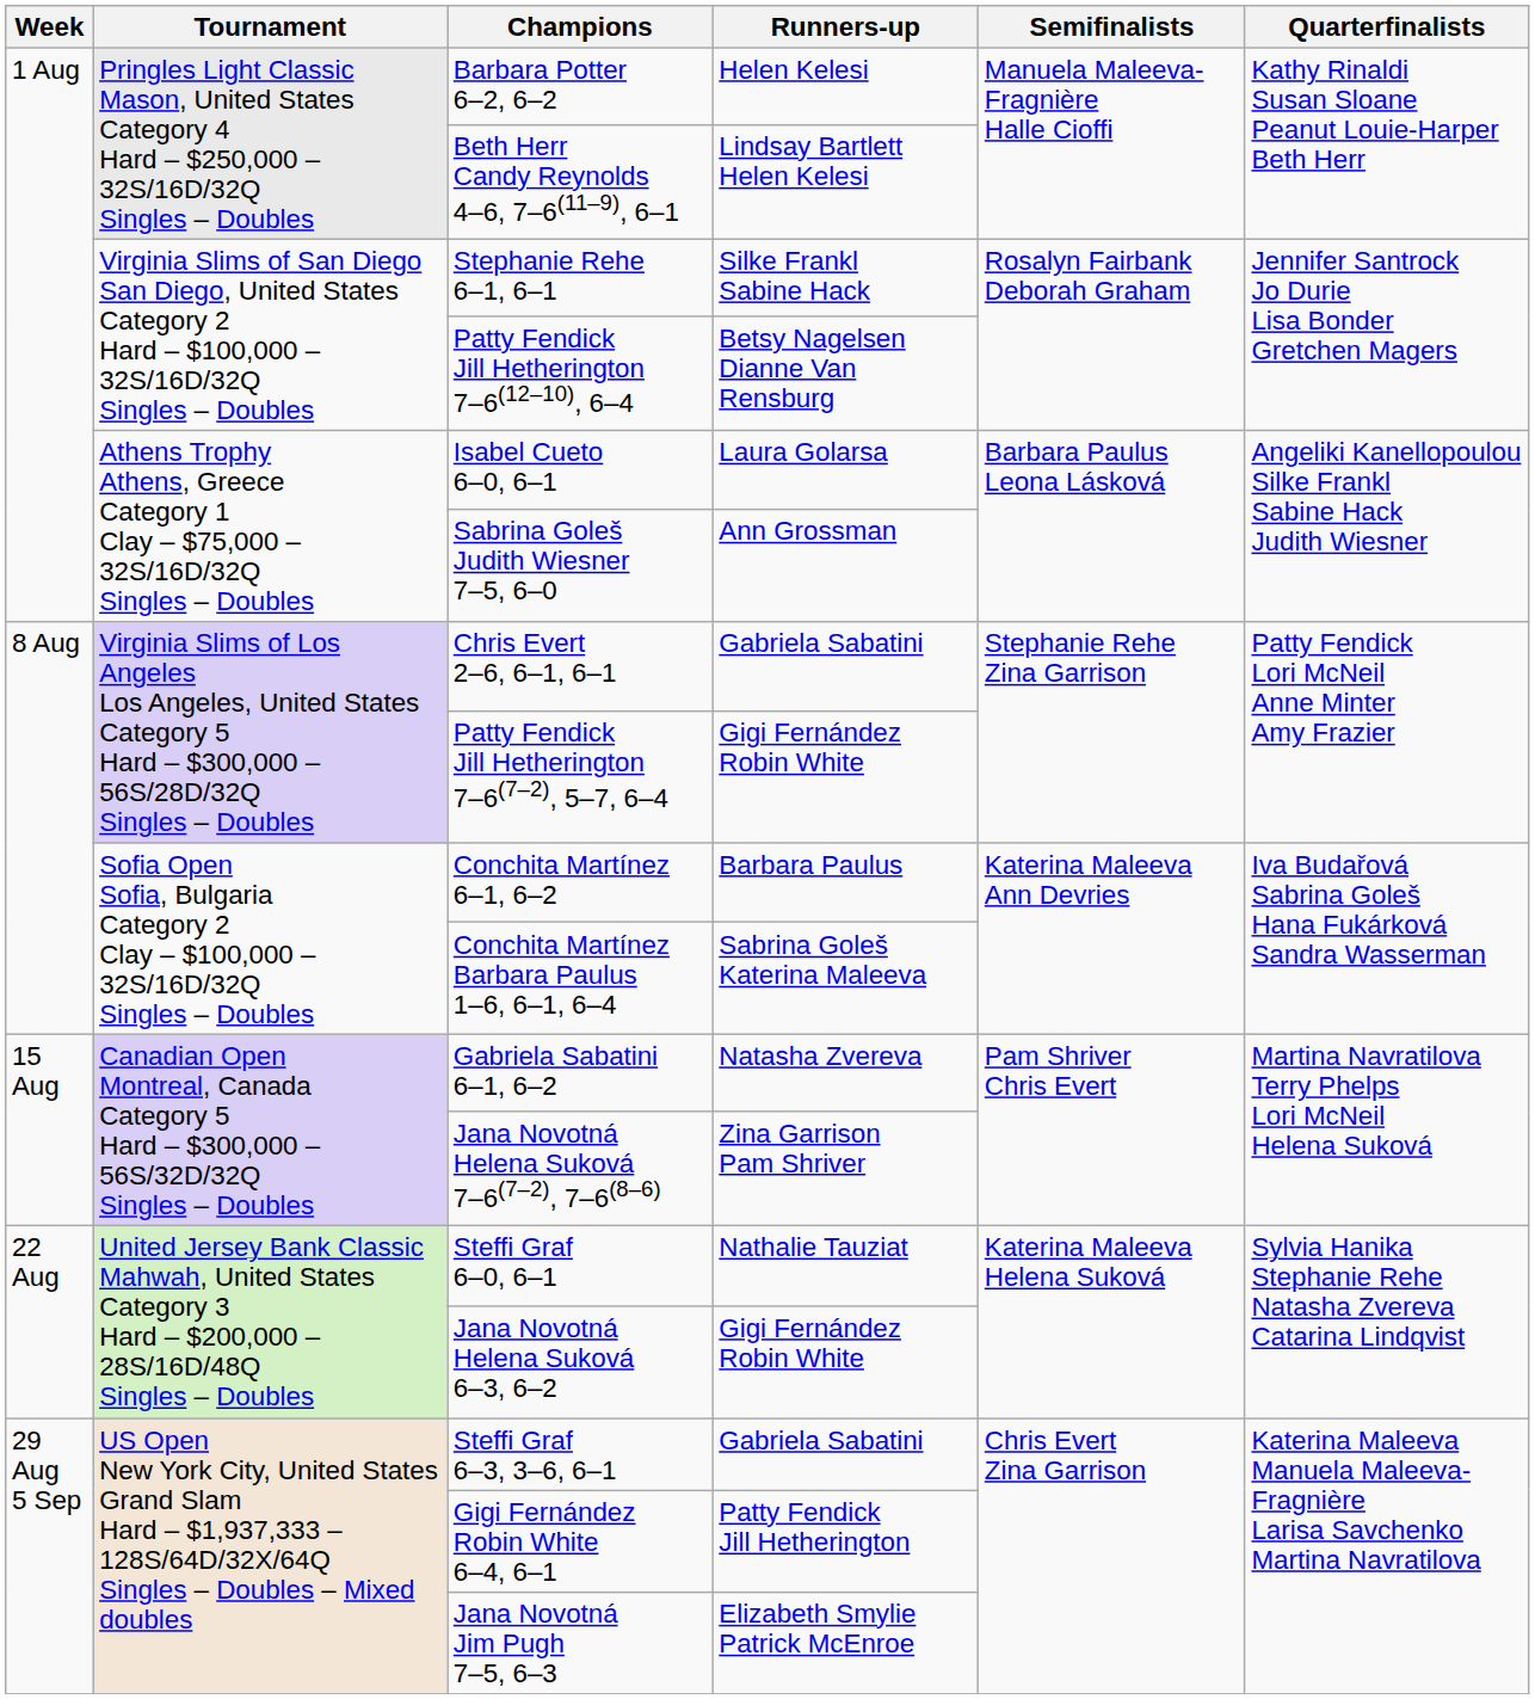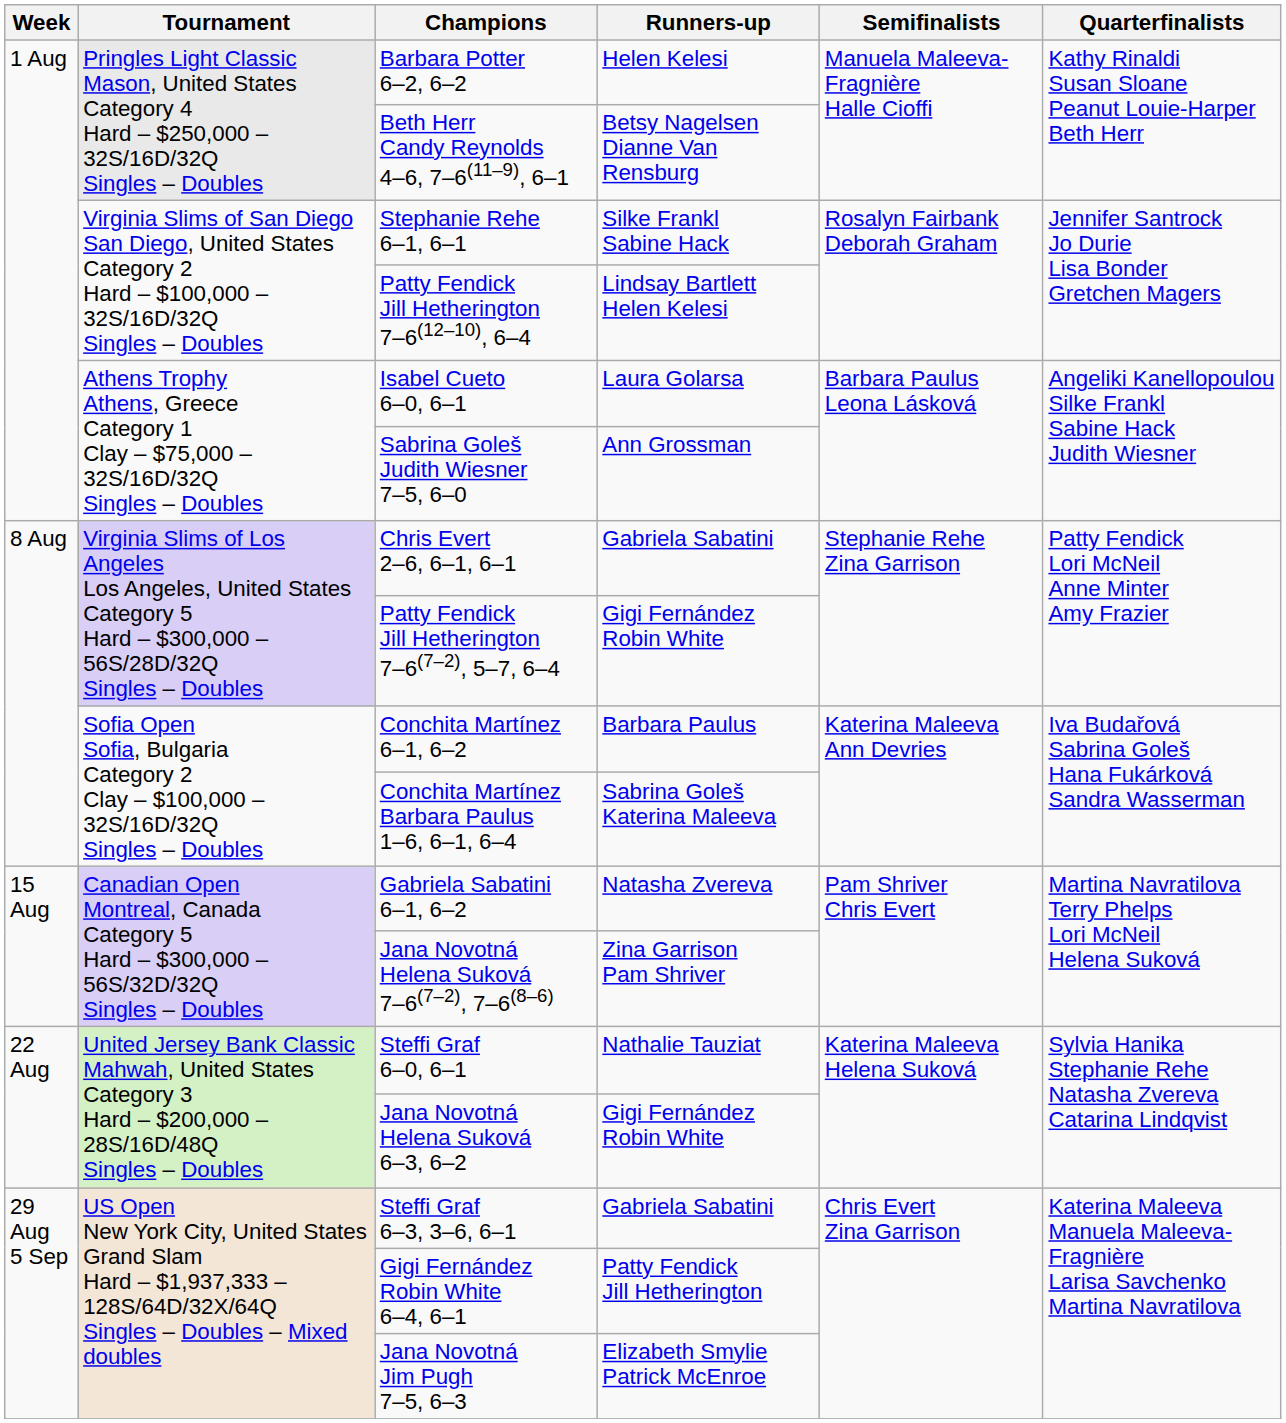 <table class=wikitable style=font-size:95%>
 <tr>
 <th style="width:46px;">Week</th>
 <th style="width:256px;">Tournament</th>
 <th style="width:200px;">Champions</th>
 <th style="width:200px;">Runners-up</th>
 <th style="width:195px;">Semifinalists</th>
 <th style="width:195px;">Quarterfinalists</th>
 </tr>
 <tr valign="top">
 <td rowspan=6>1 Aug</td>
 <td rowspan=2 style="background:#E9E9E9;"><a href='#'>Pringles Light Classic</a><br><a href='#'>Mason</a>, United States<br>Category 4 <br>Hard – $250,000 – 32S/16D/32Q <br><a href='#'>Singles</a> – <a href='#'>Doubles</a></td>
 <td> <a href='#'>Barbara Potter</a><br>6–2, 6–2</td>
 <td> <a href='#'>Helen Kelesi</a></td>
 <td rowspan=2> <a href='#'>Manuela Maleeva-Fragnière</a> <br> <a href='#'>Halle Cioffi</a></td>
 <td rowspan=2> <a href='#'>Kathy Rinaldi</a>  <br> <a href='#'>Susan Sloane</a> <br> <a href='#'>Peanut Louie-Harper</a> <br> <a href='#'>Beth Herr</a></td>
 </tr>
 <tr valign="top">
 <td> <a href='#'>Beth Herr</a><br> <a href='#'>Candy Reynolds</a><br>4–6, 7–6<sup>(11–9)</sup>, 6–1</td>
-<td> <a href='#'>Lindsay Bartlett</a><br> <a href='#'>Helen Kelesi</a></td>
+<td> <a href='#'>Betsy Nagelsen</a> <br>  <a href='#'>Dianne Van Rensburg</a></td>
 </tr>
 <tr valign="top">
 <td rowspan=2><a href='#'>Virginia Slims of San Diego</a><br><a href='#'>San Diego</a>, United States<br>Category 2 <br>Hard – $100,000 – 32S/16D/32Q <br><a href='#'>Singles</a> – <a href='#'>Doubles</a></td>
 <td> <a href='#'>Stephanie Rehe</a><br>6–1, 6–1</td>
 <td> <a href='#'>Silke Frankl</a> <br> <a href='#'>Sabine Hack</a></td>
 <td rowspan=2> <a href='#'>Rosalyn Fairbank</a> <br> <a href='#'>Deborah Graham</a></td>
 <td rowspan=2> <a href='#'>Jennifer Santrock</a><br> <a href='#'>Jo Durie</a> <br> <a href='#'>Lisa Bonder</a><br> <a href='#'>Gretchen Magers</a></td>
 </tr>
 <tr valign="top">
 <td> <a href='#'>Patty Fendick</a><br> <a href='#'>Jill Hetherington</a><br>7–6<sup>(12–10)</sup>, 6–4</td>
-<td> <a href='#'>Betsy Nagelsen</a> <br>  <a href='#'>Dianne Van Rensburg</a></td>
+<td> <a href='#'>Lindsay Bartlett</a><br> <a href='#'>Helen Kelesi</a></td>
 </tr>
 <tr valign="top">
 <td rowspan=2><a href='#'>Athens Trophy</a><br><a href='#'>Athens</a>, Greece<br>Category 1 <br>Clay – $75,000 – 32S/16D/32Q <br><a href='#'>Singles</a> – <a href='#'>Doubles</a></td>
 <td> <a href='#'>Isabel Cueto</a><br>6–0, 6–1</td>
 <td> <a href='#'>Laura Golarsa</a></td>
 <td rowspan=2> <a href='#'>Barbara Paulus</a> <br> <a href='#'>Leona Lásková</a></td>
 <td rowspan=2> <a href='#'>Angeliki Kanellopoulou</a>  <br> <a href='#'>Silke Frankl</a> <br> <a href='#'>Sabine Hack</a> <br> <a href='#'>Judith Wiesner</a></td>
 </tr>
 <tr valign="top">
 <td> <a href='#'>Sabrina Goleš</a><br> <a href='#'>Judith Wiesner</a><br>7–5, 6–0</td>
 <td> <a href='#'>Ann Grossman</a></td>
 </tr>
 <tr valign="top">
 <td rowspan=4>8 Aug</td>
 <td rowspan=2 style="background:#d8cef6;"><a href='#'>Virginia Slims of Los Angeles</a><br>Los Angeles, United States<br>Category 5 <br>Hard – $300,000 – 56S/28D/32Q <br><a href='#'>Singles</a> – <a href='#'>Doubles</a></td>
 <td> <a href='#'>Chris Evert</a><br>2–6, 6–1, 6–1</td>
 <td> <a href='#'>Gabriela Sabatini</a></td>
 <td rowspan=2> <a href='#'>Stephanie Rehe</a><br> <a href='#'>Zina Garrison</a><br></td>
 <td rowspan=2> <a href='#'>Patty Fendick</a> <br> <a href='#'>Lori McNeil</a> <br>  <a href='#'>Anne Minter</a> <br> <a href='#'>Amy Frazier</a></td>
 </tr>
 <tr valign="top">
 <td> <a href='#'>Patty Fendick</a><br> <a href='#'>Jill Hetherington</a><br>7–6<sup>(7–2)</sup>, 5–7, 6–4</td>
 <td> <a href='#'>Gigi Fernández</a> <br>  <a href='#'>Robin White</a></td>
 </tr>
 <tr valign="top">
 <td rowspan=2><a href='#'>Sofia Open</a><br><a href='#'>Sofia</a>, Bulgaria<br>Category 2 <br>Clay – $100,000 – 32S/16D/32Q <br><a href='#'>Singles</a> – <a href='#'>Doubles</a></td>
 <td> <a href='#'>Conchita Martínez</a><br>6–1, 6–2</td>
 <td> <a href='#'>Barbara Paulus</a></td>
 <td rowspan=2> <a href='#'>Katerina Maleeva</a> <br> <a href='#'>Ann Devries</a></td>
 <td rowspan=2> <a href='#'>Iva Budařová</a><br> <a href='#'>Sabrina Goleš</a> <br> <a href='#'>Hana Fukárková</a> <br> <a href='#'>Sandra Wasserman</a></td>
 </tr>
 <tr valign="top">
 <td> <a href='#'>Conchita Martínez</a><br> <a href='#'>Barbara Paulus</a><br>1–6, 6–1, 6–4</td>
 <td> <a href='#'>Sabrina Goleš</a> <br> <a href='#'>Katerina Maleeva</a></td>
 </tr>
 <tr valign="top">
 <td rowspan=2>15 Aug</td>
 <td rowspan=2 style="background:#d8cef6;"><a href='#'>Canadian Open</a><br><a href='#'>Montreal</a>, Canada<br>Category 5 <br>Hard – $300,000 – 56S/32D/32Q <br><a href='#'>Singles</a> – <a href='#'>Doubles</a></td>
 <td> <a href='#'>Gabriela Sabatini</a><br>6–1, 6–2</td>
 <td> <a href='#'>Natasha Zvereva</a></td>
 <td rowspan=2> <a href='#'>Pam Shriver</a><br> <a href='#'>Chris Evert</a></td>
 <td rowspan=2> <a href='#'>Martina Navratilova</a> <br> <a href='#'>Terry Phelps</a><br>  <a href='#'>Lori McNeil</a><br> <a href='#'>Helena Suková</a></td>
 </tr>
 <tr valign="top">
 <td> <a href='#'>Jana Novotná</a><br> <a href='#'>Helena Suková</a><br> 7–6<sup>(7–2)</sup>, 7–6<sup>(8–6)</sup></td>
 <td> <a href='#'>Zina Garrison</a><br> <a href='#'>Pam Shriver</a></td>
 </tr>
 <tr valign=top>
 <td rowspan=2>22 Aug</td>
 <td rowspan=2 style="background:#D4F1C5;"><a href='#'>United Jersey Bank Classic</a><br><a href='#'>Mahwah</a>, United States<br>Category 3 <br>Hard – $200,000 – 28S/16D/48Q <br><a href='#'>Singles</a> – <a href='#'>Doubles</a></td>
 <td> <a href='#'>Steffi Graf</a><br> 6–0, 6–1</td>
 <td> <a href='#'>Nathalie Tauziat</a></td>
 <td rowspan=2> <a href='#'>Katerina Maleeva</a><br> <a href='#'>Helena Suková</a></td>
 <td rowspan=2> <a href='#'>Sylvia Hanika</a> <br> <a href='#'>Stephanie Rehe</a><br>  <a href='#'>Natasha Zvereva</a><br> <a href='#'>Catarina Lindqvist</a></td>
 </tr>
 <tr valign="top">
 <td> <a href='#'>Jana Novotná</a><br> <a href='#'>Helena Suková</a><br> 6–3, 6–2</td>
 <td> <a href='#'>Gigi Fernández</a> <br>  <a href='#'>Robin White</a></td>
 </tr>
 <tr valign=top>
 <td rowspan=3>29 Aug<br>5 Sep</td>
 <td rowspan=3 style="background:#F3E6D7;"><a href='#'>US Open</a><br>New York City, United States<br>Grand Slam <br>Hard – $1,937,333 – 128S/64D/32X/64Q <br><a href='#'>Singles</a> – <a href='#'>Doubles</a> – <a href='#'>Mixed doubles</a></td>
 <td> <a href='#'>Steffi Graf</a> <br>6–3, 3–6, 6–1</td>
 <td> <a href='#'>Gabriela Sabatini</a></td>
 <td rowspan=3> <a href='#'>Chris Evert</a> <br> <a href='#'>Zina Garrison</a> <br></td>
 <td rowspan=3> <a href='#'>Katerina Maleeva</a> <br> <a href='#'>Manuela Maleeva-Fragnière</a><br>  <a href='#'>Larisa Savchenko</a><br> <a href='#'>Martina Navratilova</a></td>
 </tr>
 <tr valign="top">
 <td> <a href='#'>Gigi Fernández</a> <br>  <a href='#'>Robin White</a> <br> 6–4, 6–1</td>
 <td> <a href='#'>Patty Fendick</a><br> <a href='#'>Jill Hetherington</a></td>
 </tr>
 <tr valign="top">
 <td> <a href='#'>Jana Novotná</a><br> <a href='#'>Jim Pugh</a> <br>7–5, 6–3</td>
 <td> <a href='#'>Elizabeth Smylie</a><br>  <a href='#'>Patrick McEnroe</a></td>
 </tr>
 </table>
